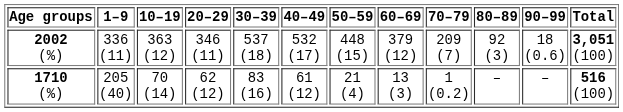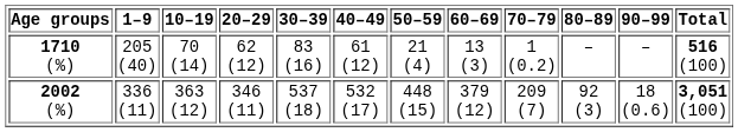 <table style="float:right; text-align:center;"  border="1">
 <tr>
 <th>Age groups</th>
 <th>1–9</th>
 <th>10–19</th>
 <th>20–29</th>
 <th>30–39</th>
 <th>40–49</th>
 <th>50–59</th>
 <th>60–69</th>
 <th>70–79</th>
 <th>80–89</th>
 <th>90–99</th>
 <th>Total</th>
 </tr>
 <tr>
+<td><strong>1710</strong><br>(%)</td>
+<td>205<br>(40)</td>
+<td>70<br>(14)</td>
+<td>62<br>(12)</td>
+<td>83<br>(16)</td>
+<td>61<br>(12)</td>
+<td>21<br>(4)</td>
+<td>13<br>(3)</td>
+<td>1<br>(0.2)</td>
+<td>–<br> </td>
+<td>–<br> </td>
+<td><strong>516</strong><br>(100)</td>
+</tr>
+<tr>
 <td><strong>2002</strong><br>(%)</td>
 <td>336<br>(11)</td>
 <td>363<br>(12)</td>
 <td>346<br>(11)</td>
 <td>537<br>(18)</td>
 <td>532<br>(17)</td>
 <td>448<br>(15)</td>
 <td>379<br>(12)</td>
 <td>209<br>(7)</td>
 <td>92<br>(3)</td>
 <td>18<br>(0.6)</td>
 <td><strong>3,051</strong><br>(100)</td>
 </tr>
-<tr>
-<td><strong>1710</strong><br>(%)</td>
-<td>205<br>(40)</td>
-<td>70<br>(14)</td>
-<td>62<br>(12)</td>
-<td>83<br>(16)</td>
-<td>61<br>(12)</td>
-<td>21<br>(4)</td>
-<td>13<br>(3)</td>
-<td>1<br>(0.2)</td>
-<td>–<br> </td>
-<td>–<br> </td>
-<td><strong>516</strong><br>(100)</td>
-</tr>
 </table>
